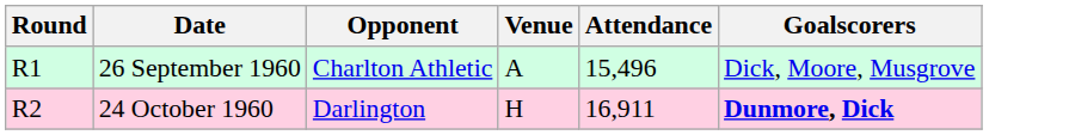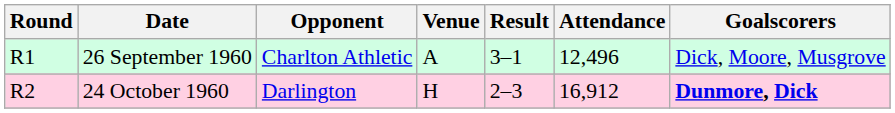 <table class="wikitable">
 <tr>
 <th>Round</th>
 <th>Date</th>
 <th>Opponent</th>
 <th>Venue</th>
+<th>Result</th>
 <th>Attendance</th>
 <th>Goalscorers</th>
 </tr>
 <tr style="background:#d0ffe3;">
 <td>R1</td>
 <td>26 September 1960</td>
 <td><a href='#'>Charlton Athletic</a></td>
 <td>A</td>
-<td>15,496</td>
+<td>3–1</td>
+<td>12,496</td>
 <td><a href='#'>Dick</a>, <a href='#'>Moore</a>, <a href='#'>Musgrove</a></td>
 </tr>
 <tr style="background:#ffd0e3;">
 <td>R2</td>
 <td>24 October 1960</td>
 <td><a href='#'>Darlington</a></td>
 <td>H</td>
-<td>16,911</td>
+<td>2–3</td>
+<td>16,912</td>
 <td><strong><a href='#'>Dunmore</a>, <a href='#'>Dick</a></strong></td>
 </tr>
 </table>
